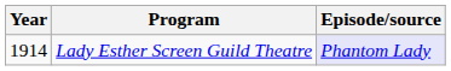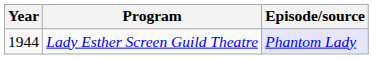 <table class="wikitable">
 <tr>
 <th>Year</th>
 <th>Program</th>
 <th>Episode/source</th>
 </tr>
 <tr>
-<td>1914</td>
+<td>1944</td>
 <td><em><a href='#'>Lady Esther Screen Guild Theatre</a></em></td>
 <td style="background: lavender;"><em><a href='#'>Phantom Lady</a></em></td>
 </tr>
 </table>
